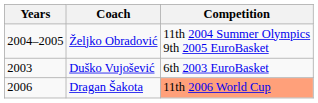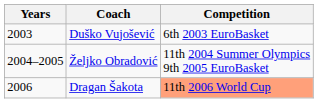 <table class="wikitable">
 <tr>
 <th>Years</th>
 <th>Coach</th>
 <th>Competition</th>
 </tr>
 <tr>
+<td>2003</td>
+<td> <a href='#'>Duško Vujošević</a></td>
+<td>6th <a href='#'>2003 EuroBasket</a></td>
+</tr>
+<tr>
 <td>2004–2005</td>
 <td> <a href='#'>Željko Obradović</a></td>
 <td>11th <a href='#'>2004 Summer Olympics</a> <br> 9th <a href='#'>2005 EuroBasket</a></td>
-</tr>
-<tr>
-<td>2003</td>
-<td> <a href='#'>Duško Vujošević</a></td>
-<td>6th <a href='#'>2003 EuroBasket</a></td>
 </tr>
 <tr>
 <td>2006</td>
 <td> <a href='#'>Dragan Šakota</a></td>
 <td style="background: lightsalmon;">11th <a href='#'>2006 World Cup</a></td>
 </tr>
 </table>
